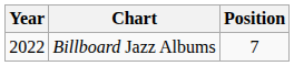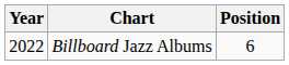 <table class="wikitable">
 <tr>
 <th>Year</th>
 <th>Chart</th>
 <th>Position</th>
 </tr>
 <tr>
 <td>2022</td>
 <td><em>Billboard</em> Jazz Albums</td>
-<td align="center">7 </td>
+<td align="center">6 </td>
 </tr>
 </table>
